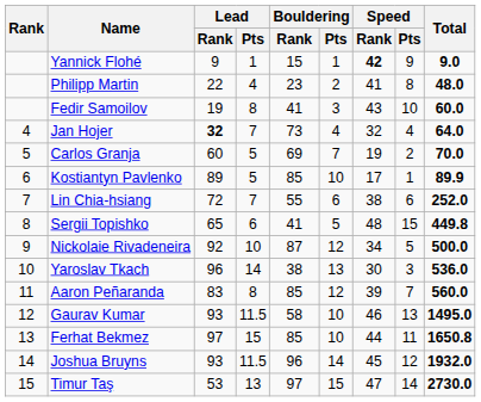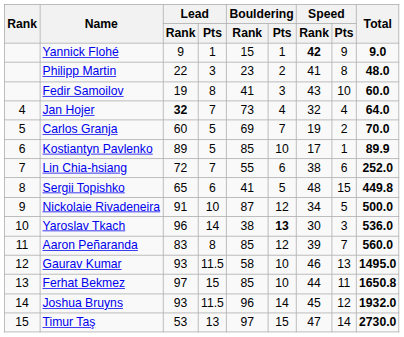 <table class="wikitable sortable" style="text-align:center">
 <tr>
 <th rowspan=2>Rank</th>
 <th rowspan=2>Name</th>
 <th colspan=2>Lead</th>
 <th colspan=2>Bouldering</th>
 <th colspan=2>Speed</th>
 <th rowspan=2>Total</th>
 </tr>
 <tr>
 <th>Rank</th>
 <th>Pts</th>
 <th>Rank</th>
 <th>Pts</th>
 <th>Rank</th>
 <th>Pts</th>
 </tr>
 <tr>
 <td></td>
 <td align=left> <a href='#'>Yannick Flohé</a></td>
 <td>9</td>
 <td>1</td>
 <td>15</td>
 <td>1</td>
 <td><strong>42</strong></td>
 <td>9</td>
 <td><strong>9.0</strong></td>
 </tr>
 <tr>
 <td></td>
 <td align=left> <a href='#'>Philipp Martin</a></td>
 <td>22</td>
-<td>4</td>
+<td>3</td>
 <td>23</td>
 <td>2</td>
 <td>41</td>
 <td>8</td>
 <td><strong>48.0</strong></td>
 </tr>
 <tr>
 <td></td>
 <td align=left> <a href='#'>Fedir Samoilov</a></td>
 <td>19</td>
 <td>8</td>
 <td>41</td>
 <td>3</td>
 <td>43</td>
 <td>10</td>
 <td><strong>60.0</strong></td>
 </tr>
 <tr>
 <td>4</td>
 <td align=left> <a href='#'>Jan Hojer</a></td>
 <td><strong>32</strong></td>
 <td>7</td>
 <td>73</td>
 <td>4</td>
 <td>32</td>
 <td>4</td>
 <td><strong>64.0</strong></td>
 </tr>
 <tr>
 <td>5</td>
 <td align=left> <a href='#'>Carlos Granja</a></td>
 <td>60</td>
 <td>5</td>
 <td>69</td>
 <td>7</td>
 <td>19</td>
 <td>2</td>
 <td><strong>70.0</strong></td>
 </tr>
 <tr>
 <td>6</td>
 <td align=left> <a href='#'>Kostiantyn Pavlenko</a></td>
 <td>89</td>
 <td>5</td>
 <td>85</td>
 <td>10</td>
 <td>17</td>
 <td>1</td>
 <td><strong>89.9</strong></td>
 </tr>
 <tr>
 <td>7</td>
 <td align=left> <a href='#'>Lin Chia-hsiang</a></td>
 <td>72</td>
 <td>7</td>
 <td>55</td>
 <td>6</td>
 <td>38</td>
 <td>6</td>
 <td><strong>252.0</strong></td>
 </tr>
 <tr>
 <td>8</td>
 <td align=left> <a href='#'>Sergii Topishko</a></td>
 <td>65</td>
 <td>6</td>
 <td>41</td>
 <td>5</td>
 <td>48</td>
 <td>15</td>
 <td><strong>449.8</strong></td>
 </tr>
 <tr>
 <td>9</td>
 <td align=left> <a href='#'>Nickolaie Rivadeneira</a></td>
-<td>92</td>
+<td>91</td>
 <td>10</td>
 <td>87</td>
 <td>12</td>
 <td>34</td>
 <td>5</td>
 <td><strong>500.0</strong></td>
 </tr>
 <tr>
 <td>10</td>
 <td align=left> <a href='#'>Yaroslav Tkach</a></td>
 <td>96</td>
 <td>14</td>
 <td>38</td>
-<td>13</td>
+<td><strong>13</strong></td>
 <td>30</td>
 <td>3</td>
 <td><strong>536.0</strong></td>
 </tr>
 <tr>
 <td>11</td>
 <td align=left> <a href='#'>Aaron Peñaranda</a></td>
 <td>83</td>
 <td>8</td>
 <td>85</td>
 <td>12</td>
 <td>39</td>
 <td>7</td>
 <td><strong>560.0</strong></td>
 </tr>
 <tr>
 <td>12</td>
 <td align=left> <a href='#'>Gaurav Kumar</a></td>
 <td>93</td>
 <td>11.5</td>
 <td>58</td>
 <td>10</td>
 <td>46</td>
 <td>13</td>
 <td><strong>1495.0</strong></td>
 </tr>
 <tr>
 <td>13</td>
 <td align=left> <a href='#'>Ferhat Bekmez</a></td>
 <td>97</td>
 <td>15</td>
 <td>85</td>
 <td>10</td>
 <td>44</td>
 <td>11</td>
 <td><strong>1650.8</strong></td>
 </tr>
 <tr>
 <td>14</td>
 <td align=left> <a href='#'>Joshua Bruyns</a></td>
 <td>93</td>
 <td>11.5</td>
 <td>96</td>
 <td>14</td>
 <td>45</td>
 <td>12</td>
 <td><strong>1932.0</strong></td>
 </tr>
 <tr>
 <td>15</td>
 <td align=left> <a href='#'>Timur Taş</a></td>
 <td>53</td>
 <td>13</td>
 <td>97</td>
 <td>15</td>
 <td>47</td>
 <td>14</td>
 <td><strong>2730.0</strong></td>
 </tr>
 </table>
